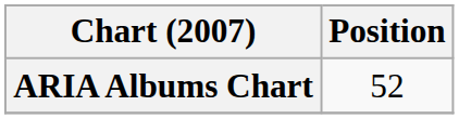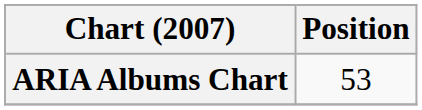 <table class="wikitable sortable plainrowheaders" style="text-align:center">
 <tr>
 <th scope="col">Chart (2007)</th>
 <th scope="col">Position</th>
 </tr>
 <tr>
 <th scope="row">ARIA Albums Chart</th>
-<td>52</td>
+<td>53</td>
 </tr>
 <tr>
 </tr>
 </table>
